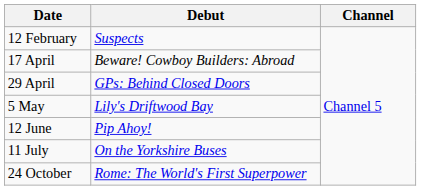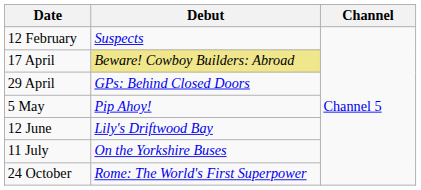 <table class="wikitable">
 <tr>
 <th width=90>Date</th>
 <th width=250>Debut</th>
 <th width=100>Channel</th>
 </tr>
 <tr>
 <td>12 February</td>
 <td><em><a href='#'>Suspects</a></em></td>
 <td rowspan=7><a href='#'>Channel 5</a></td>
 </tr>
 <tr>
 <td>17 April</td>
-<td><em>Beware! Cowboy Builders: Abroad</em></td>
+<td style="background: khaki;"><em>Beware! Cowboy Builders: Abroad</em></td>
 </tr>
 <tr>
 <td>29 April</td>
 <td><em><a href='#'>GPs: Behind Closed Doors</a></em></td>
 </tr>
 <tr>
 <td>5 May</td>
-<td><em><a href='#'>Lily's Driftwood Bay</a></em></td>
+<td><em><a href='#'>Pip Ahoy!</a></em></td>
 </tr>
 <tr>
 <td>12 June</td>
-<td><em><a href='#'>Pip Ahoy!</a></em></td>
+<td><em><a href='#'>Lily's Driftwood Bay</a></em></td>
 </tr>
 <tr>
 <td>11 July</td>
 <td><em><a href='#'>On the Yorkshire Buses</a></em></td>
 </tr>
 <tr>
 <td>24 October</td>
 <td><em><a href='#'>Rome: The World's First Superpower</a></em></td>
 </tr>
 </table>
